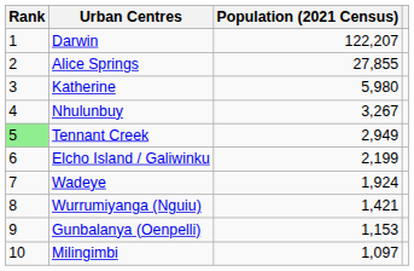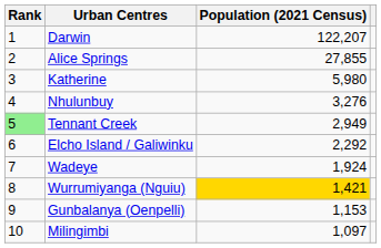 <table class="wikitable sortable">
 <tr>
 <th>Rank</th>
 <th>Urban Centres</th>
 <th>Population (2021 Census)</th>
 <th></th>
 </tr>
 <tr>
 <td>1</td>
 <td><a href='#'>Darwin</a></td>
 <td align="right">122,207</td>
 <td></td>
 </tr>
 <tr>
 <td>2</td>
 <td><a href='#'>Alice Springs</a></td>
 <td align="right">27,855</td>
 <td></td>
 </tr>
 <tr>
 <td>3</td>
 <td><a href='#'>Katherine</a></td>
 <td align="right">5,980</td>
 <td></td>
 </tr>
 <tr>
 <td>4</td>
 <td><a href='#'>Nhulunbuy</a></td>
-<td align="right">3,267</td>
+<td align="right">3,276</td>
 <td></td>
 </tr>
 <tr>
 <td style="background: lightgreen;">5</td>
 <td><a href='#'>Tennant Creek</a></td>
 <td align="right">2,949</td>
 <td></td>
 </tr>
 <tr>
 <td>6</td>
 <td><a href='#'>Elcho Island / Galiwinku</a></td>
-<td align="right">2,199</td>
+<td align="right">2,292</td>
 <td></td>
 </tr>
 <tr>
 <td>7</td>
 <td><a href='#'>Wadeye</a></td>
 <td align="right">1,924</td>
 <td></td>
 </tr>
 <tr>
 <td>8</td>
 <td><a href='#'>Wurrumiyanga (Nguiu)</a></td>
-<td align="right">1,421</td>
+<td align="right" style="background: gold;">1,421</td>
 <td></td>
 </tr>
 <tr>
 <td>9</td>
 <td><a href='#'>Gunbalanya (Oenpelli)</a></td>
 <td align="right">1,153</td>
 <td></td>
 </tr>
 <tr>
 <td>10</td>
 <td><a href='#'>Milingimbi</a></td>
 <td align="right">1,097</td>
 <td></td>
 </tr>
 </table>
